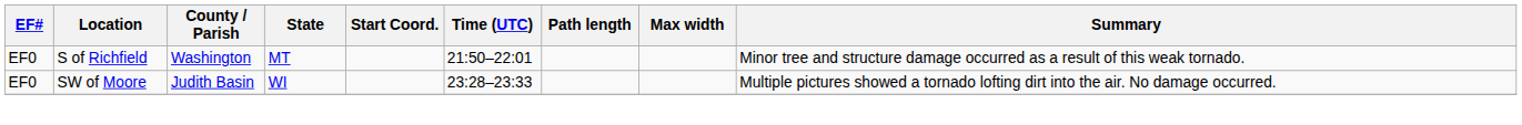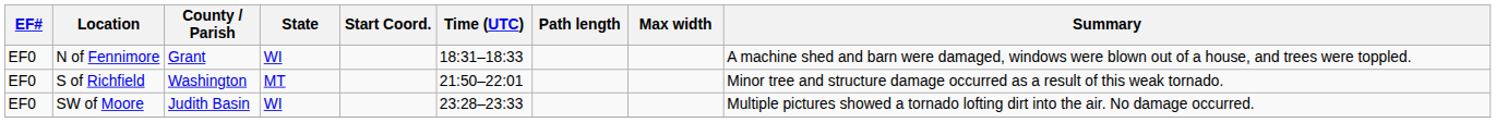 <table class="wikitable sortable" style="width:100%;">
 <tr>
 <th scope="col"  style="width:3%; text-align:center;"><a href='#'>EF#</a></th>
 <th scope="col"  style="width:7%; text-align:center;" class="unsortable">Location</th>
 <th scope="col"  style="width:6%; text-align:center;" class="unsortable">County / Parish</th>
 <th scope="col"  style="width:5%; text-align:center;">State</th>
 <th scope="col"  style="width:6%; text-align:center;">Start Coord.</th>
 <th scope="col"  style="width:6%; text-align:center;">Time (<a href='#'>UTC</a>)</th>
 <th scope="col"  style="width:6%; text-align:center;">Path length</th>
 <th scope="col"  style="width:6%; text-align:center;">Max width</th>
 <th scope="col" class="unsortable" style="width:48%; text-align:center;">Summary</th>
+</tr>
+<tr>
+<td bgcolor=>EF0</td>
+<td>N of <a href='#'>Fennimore</a></td>
+<td><a href='#'>Grant</a></td>
+<td><a href='#'>WI</a></td>
+<td></td>
+<td>18:31–18:33</td>
+<td></td>
+<td></td>
+<td>A machine shed and barn were damaged, windows were blown out of a house, and trees were toppled.</td>
 </tr>
 <tr>
 <td bgcolor=>EF0</td>
 <td>S of <a href='#'>Richfield</a></td>
 <td><a href='#'>Washington</a></td>
 <td><a href='#'>MT</a></td>
 <td></td>
 <td>21:50–22:01</td>
 <td></td>
 <td></td>
 <td>Minor tree and structure damage occurred as a result of this weak tornado.</td>
 </tr>
 <tr>
 <td bgcolor=>EF0</td>
 <td>SW of <a href='#'>Moore</a></td>
 <td><a href='#'>Judith Basin</a></td>
 <td><a href='#'>WI</a></td>
 <td></td>
 <td>23:28–23:33</td>
 <td></td>
 <td></td>
 <td>Multiple pictures showed a tornado lofting dirt into the air. No damage occurred.</td>
 </tr>
 <tr>
 </tr>
 </table>
